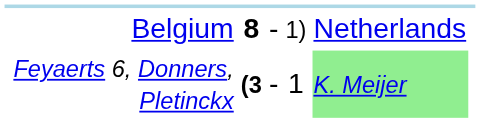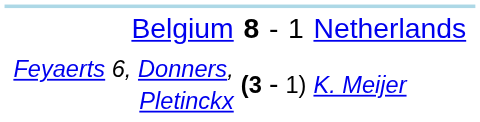 <table valign=top>
 <tr>
 <th colspan=7 style="background: lightblue;"></th>
 </tr>
 <tr>
 <td></td>
 <td align=right><a href='#'>Belgium</a></td>
 <td align=center><strong>8</strong></td>
 <td align=center>-</td>
-<td align=center><small>1)</small></td>
+<td align=center>1</td>
 <td><a href='#'>Netherlands</a></td>
 <td></td>
 </tr>
 <tr>
 <td></td>
 <td align=right><small><em><a href='#'>Feyaerts</a> 6, <a href='#'>Donners</a>,<br> <a href='#'>Pletinckx</a></em></small></td>
 <td align=center><strong><small>(3</small></strong></td>
 <td align=center>-</td>
-<td align=center>1</td>
-<td style="background: lightgreen;"><small><em><a href='#'>K. Meijer</a></em></small></td>
+<td align=center><small>1)</small></td>
+<td><small><em><a href='#'>K. Meijer</a></em></small></td>
 </tr>
 </table>
